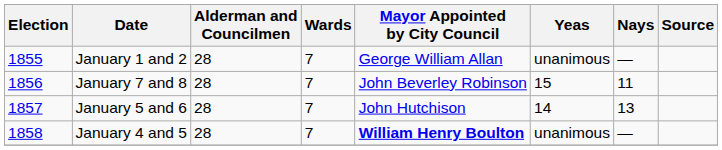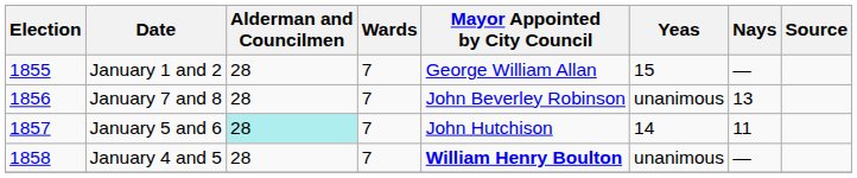 <table class="wikitable">
 <tr>
 <th>Election</th>
 <th>Date</th>
 <th>Alderman and<br>Councilmen</th>
 <th>Wards</th>
 <th><a href='#'>Mayor</a> Appointed<br>by City Council</th>
 <th>Yeas</th>
 <th>Nays</th>
 <th>Source</th>
 </tr>
 <tr>
 <td><a href='#'>1855</a></td>
 <td>January 1 and 2</td>
 <td>28</td>
 <td>7</td>
 <td><a href='#'>George William Allan</a></td>
-<td>unanimous</td>
+<td>15</td>
 <td>—</td>
 <td></td>
 </tr>
 <tr>
 <td><a href='#'>1856</a></td>
 <td>January 7 and 8</td>
 <td>28</td>
 <td>7</td>
 <td><a href='#'>John Beverley Robinson</a></td>
-<td>15</td>
-<td>11</td>
+<td>unanimous</td>
+<td>13</td>
 <td></td>
 </tr>
 <tr>
 <td><a href='#'>1857</a></td>
 <td>January 5 and 6</td>
-<td>28</td>
+<td style="background: paleturquoise;">28</td>
 <td>7</td>
 <td><a href='#'> John Hutchison</a></td>
 <td>14</td>
-<td>13</td>
+<td>11</td>
 <td></td>
 </tr>
 <tr>
 <td><a href='#'>1858</a></td>
 <td>January 4 and 5</td>
 <td>28</td>
 <td>7</td>
 <td><strong><a href='#'>William Henry Boulton</a></strong></td>
 <td>unanimous</td>
 <td>—</td>
 <td></td>
 </tr>
 <tr>
 </tr>
 </table>
